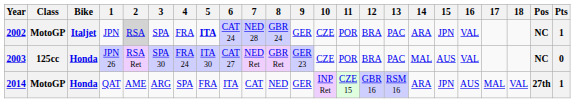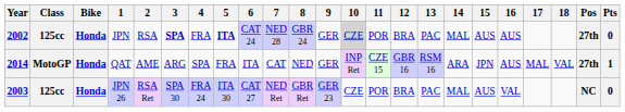 <table class="wikitable" style="text-align:center">
 <tr>
 <th>Year</th>
 <th>Class</th>
 <th>Bike</th>
 <th>1</th>
 <th>2</th>
 <th>3</th>
 <th>4</th>
 <th>5</th>
 <th>6</th>
 <th>7</th>
 <th>8</th>
 <th>9</th>
 <th>10</th>
 <th>11</th>
 <th>12</th>
 <th>13</th>
 <th>14</th>
 <th>15</th>
 <th>16</th>
 <th>17</th>
 <th>18</th>
 <th>Pos</th>
 <th>Pts</th>
 </tr>
 <tr>
 <th><a href='#'>2002</a></th>
-<th>MotoGP</th>
-<th><a href='#'>Italjet</a></th>
+<th>125cc</th>
+<th><a href='#'>Honda</a></th>
 <td><a href='#'>JPN</a></td>
-<td style="background: lightgrey;"><a href='#'>RSA</a></td>
-<td><a href='#'>SPA</a></td>
+<td><a href='#'>RSA</a></td>
+<td><strong><a href='#'>SPA</a></strong></td>
 <td><a href='#'>FRA</a></td>
 <td><strong><a href='#'>ITA</a></strong></td>
 <td style="background:#CFCFFF;"><a href='#'>CAT</a><br><small>24</small></td>
 <td style="background:#CFCFFF;"><a href='#'>NED</a><br><small>28</small></td>
 <td style="background:#CFCFFF;"><a href='#'>GBR</a><br><small>24</small></td>
 <td><a href='#'>GER</a></td>
-<td><a href='#'>CZE</a></td>
+<td style="background: lightgrey;"><a href='#'>CZE</a></td>
 <td><a href='#'>POR</a></td>
 <td><a href='#'>BRA</a></td>
 <td><a href='#'>PAC</a></td>
+<td><a href='#'>MAL</a></td>
+<td><a href='#'>AUS</a></td>
+<td><a href='#'>AUS</a></td>
+<td></td>
+<td></td>
+<th>27th</th>
+<th>0</th>
+</tr>
+<tr>
+<th><a href='#'>2014</a></th>
+<th>MotoGP</th>
+<th><a href='#'>Honda</a></th>
+<td><a href='#'>QAT</a></td>
+<td><a href='#'>AME</a></td>
+<td><a href='#'>ARG</a></td>
+<td><a href='#'>SPA</a></td>
+<td><a href='#'>FRA</a></td>
+<td><a href='#'>ITA</a></td>
+<td><a href='#'>CAT</a></td>
+<td><a href='#'>NED</a></td>
+<td><a href='#'>GER</a></td>
+<td style="background:#efcfff;"><a href='#'>INP</a><br><small>Ret</small></td>
+<td style="background:#DFFFDF;"><a href='#'>CZE</a><br><small>15</small></td>
+<td style="background:#cfcfff;"><a href='#'>GBR</a><br><small>16</small></td>
+<td style="background:#cfcfff;"><a href='#'>RSM</a><br><small>16</small></td>
 <td><a href='#'>ARA</a></td>
 <td><a href='#'>JPN</a></td>
+<td><a href='#'>AUS</a></td>
+<td><a href='#'>MAL</a></td>
 <td><a href='#'>VAL</a></td>
-<td></td>
-<td></td>
-<th>NC</th>
+<th>27th</th>
 <th>1</th>
 </tr>
 <tr>
 <th><a href='#'>2003</a></th>
 <th>125cc</th>
 <th><a href='#'>Honda</a></th>
 <td style="background:#CFCFFF;"><a href='#'>JPN</a><br><small>26</small></td>
 <td style="background:#EFCFFF;"><a href='#'>RSA</a><br><small>Ret</small></td>
 <td style="background:#CFCFFF;"><a href='#'>SPA</a><br><small>30</small></td>
 <td style="background:#CFCFFF;"><a href='#'>FRA</a><br><small>24</small></td>
 <td style="background:#CFCFFF;"><a href='#'>ITA</a><br><small>30</small></td>
 <td style="background:#CFCFFF;"><a href='#'>CAT</a><br><small>27</small></td>
 <td style="background:#EFCFFF;"><a href='#'>NED</a><br><small>Ret</small></td>
 <td style="background:#EFCFFF;"><a href='#'>GBR</a><br><small>Ret</small></td>
 <td style="background:#CFCFFF;"><a href='#'>GER</a><br><small>23</small></td>
 <td><a href='#'>CZE</a></td>
 <td><a href='#'>POR</a></td>
 <td><a href='#'>BRA</a></td>
 <td><a href='#'>PAC</a></td>
 <td><a href='#'>MAL</a></td>
 <td><a href='#'>AUS</a></td>
 <td><a href='#'>VAL</a></td>
 <td></td>
 <td></td>
 <th>NC</th>
 <th>0</th>
 </tr>
-<tr>
-<th><a href='#'>2014</a></th>
-<th>MotoGP</th>
-<th><a href='#'>Honda</a></th>
-<td><a href='#'>QAT</a></td>
-<td><a href='#'>AME</a></td>
-<td><a href='#'>ARG</a></td>
-<td><a href='#'>SPA</a></td>
-<td><a href='#'>FRA</a></td>
-<td><a href='#'>ITA</a></td>
-<td><a href='#'>CAT</a></td>
-<td><a href='#'>NED</a></td>
-<td><a href='#'>GER</a></td>
-<td style="background:#efcfff;"><a href='#'>INP</a><br><small>Ret</small></td>
-<td style="background:#DFFFDF;"><a href='#'>CZE</a><br><small>15</small></td>
-<td style="background:#cfcfff;"><a href='#'>GBR</a><br><small>16</small></td>
-<td style="background:#cfcfff;"><a href='#'>RSM</a><br><small>16</small></td>
-<td><a href='#'>ARA</a></td>
-<td><a href='#'>JPN</a></td>
-<td><a href='#'>AUS</a></td>
-<td><a href='#'>MAL</a></td>
-<td><a href='#'>VAL</a></td>
-<th>27th</th>
-<th>1</th>
-</tr>
 </table>
